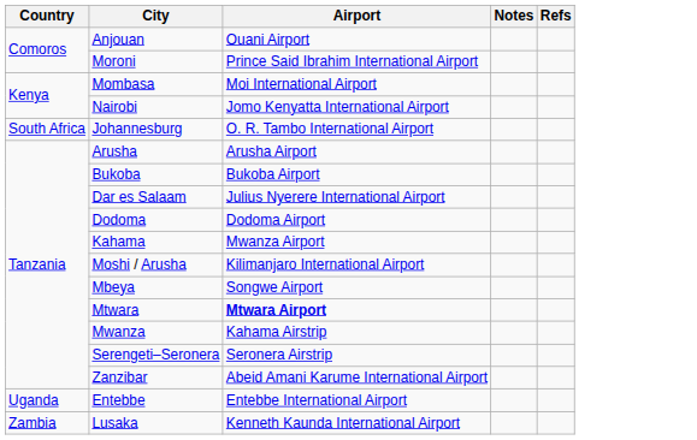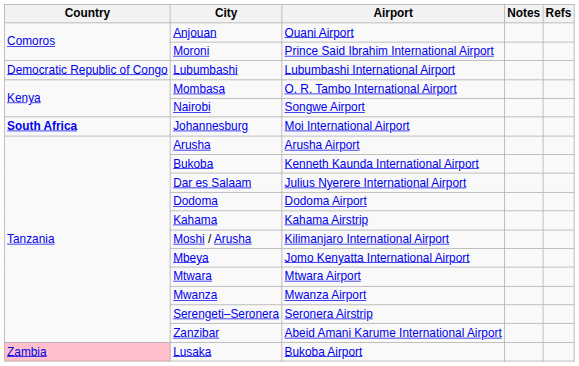 <table class="sortable wikitable">
 <tr>
 <th>Country</th>
 <th>City</th>
 <th>Airport</th>
 <th>Notes</th>
 <th class="unsortable">Refs</th>
 </tr>
 <tr>
 <td rowspan="2"><a href='#'>Comoros</a></td>
 <td><a href='#'>Anjouan</a></td>
 <td><a href='#'>Ouani Airport</a></td>
 <td></td>
 <td align=center></td>
 </tr>
 <tr>
 <td><a href='#'>Moroni</a></td>
 <td><a href='#'>Prince Said Ibrahim International Airport</a></td>
 <td></td>
 <td align=center></td>
 </tr>
 <tr>
+<td><a href='#'>Democratic Republic of Congo</a></td>
+<td><a href='#'>Lubumbashi</a></td>
+<td><a href='#'>Lubumbashi International Airport</a></td>
+<td></td>
+<td align=center></td>
+</tr>
+<tr>
 <td rowspan="2"><a href='#'>Kenya</a></td>
 <td><a href='#'>Mombasa</a></td>
-<td><a href='#'>Moi International Airport</a></td>
+<td><a href='#'>O. R. Tambo International Airport</a></td>
 <td></td>
 </tr>
 <tr>
 <td><a href='#'>Nairobi</a></td>
-<td><a href='#'>Jomo Kenyatta International Airport</a></td>
+<td><a href='#'>Songwe Airport</a></td>
 <td></td>
 <td align=center></td>
 </tr>
 <tr>
-<td><a href='#'>South Africa</a></td>
+<td><strong><a href='#'>South Africa</a></strong></td>
 <td><a href='#'>Johannesburg</a></td>
-<td><a href='#'>O. R. Tambo International Airport</a></td>
+<td><a href='#'>Moi International Airport</a></td>
 <td></td>
 <td align=center></td>
 </tr>
 <tr>
 <td rowspan="11"><a href='#'>Tanzania</a></td>
 <td><a href='#'>Arusha</a></td>
 <td><a href='#'>Arusha Airport</a></td>
 <td></td>
 <td align=center></td>
 </tr>
 <tr>
 <td><a href='#'>Bukoba</a></td>
-<td><a href='#'>Bukoba Airport</a></td>
+<td><a href='#'>Kenneth Kaunda International Airport</a></td>
 <td></td>
 <td align=center></td>
 </tr>
 <tr>
 <td><a href='#'>Dar es Salaam</a></td>
 <td><a href='#'>Julius Nyerere International Airport</a></td>
 <td></td>
 <td align=center></td>
 </tr>
 <tr>
 <td><a href='#'>Dodoma</a></td>
 <td><a href='#'>Dodoma Airport</a></td>
 <td></td>
 <td align=center></td>
 </tr>
 <tr>
 <td><a href='#'>Kahama</a></td>
-<td><a href='#'>Mwanza Airport</a></td>
+<td><a href='#'>Kahama Airstrip</a></td>
 <td></td>
 <td align=center></td>
 </tr>
 <tr>
 <td><a href='#'>Moshi</a> / <a href='#'>Arusha</a></td>
 <td><a href='#'>Kilimanjaro International Airport</a></td>
 <td></td>
 <td align=center></td>
 </tr>
 <tr>
 <td><a href='#'>Mbeya</a></td>
-<td><a href='#'>Songwe Airport</a></td>
+<td><a href='#'>Jomo Kenyatta International Airport</a></td>
 <td></td>
 <td align=center></td>
 </tr>
 <tr>
 <td><a href='#'>Mtwara</a></td>
-<td><strong><a href='#'>Mtwara Airport</a></strong></td>
+<td><a href='#'>Mtwara Airport</a></td>
 <td></td>
 <td align=center></td>
 </tr>
 <tr>
 <td><a href='#'>Mwanza</a></td>
-<td><a href='#'>Kahama Airstrip</a></td>
+<td><a href='#'>Mwanza Airport</a></td>
 <td></td>
 <td align=center></td>
 </tr>
 <tr>
 <td><a href='#'>Serengeti–Seronera</a></td>
 <td><a href='#'>Seronera Airstrip</a></td>
 <td></td>
 <td align=center></td>
 </tr>
 <tr>
 <td><a href='#'>Zanzibar</a></td>
 <td><a href='#'>Abeid Amani Karume International Airport</a></td>
 <td></td>
 <td align=center></td>
 </tr>
 <tr>
-<td><a href='#'>Uganda</a></td>
-<td><a href='#'>Entebbe</a></td>
-<td><a href='#'>Entebbe International Airport</a></td>
-<td></td>
-<td align=center></td>
-</tr>
-<tr>
-<td><a href='#'>Zambia</a></td>
+<td style="background: pink;"><a href='#'>Zambia</a></td>
 <td><a href='#'>Lusaka</a></td>
-<td><a href='#'>Kenneth Kaunda International Airport</a></td>
+<td><a href='#'>Bukoba Airport</a></td>
 <td></td>
 <td align=center></td>
 </tr>
 </table>
